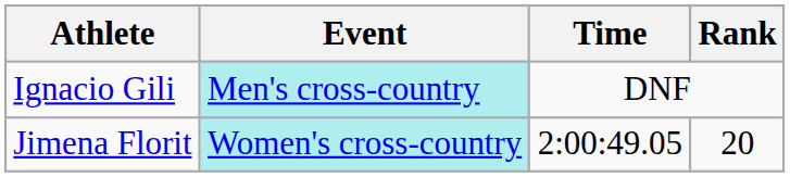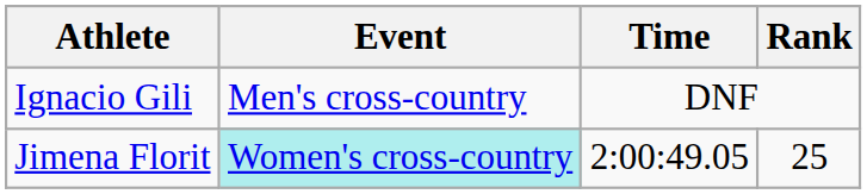 <table class=wikitable style="font-size:90%">
 <tr>
 <th>Athlete</th>
 <th>Event</th>
 <th>Time</th>
 <th>Rank</th>
 </tr>
 <tr>
 <td><a href='#'>Ignacio Gili</a></td>
-<td style="background: paleturquoise;"><a href='#'>Men's cross-country</a></td>
+<td><a href='#'>Men's cross-country</a></td>
 <td style="text-align:center;" colspan="2">DNF</td>
 </tr>
 <tr>
 <td><a href='#'>Jimena Florit</a></td>
 <td style="background: paleturquoise;"><a href='#'>Women's cross-country</a></td>
 <td style="text-align:center;">2:00:49.05</td>
-<td style="text-align:center;">20</td>
+<td style="text-align:center;">25</td>
 </tr>
 </table>
